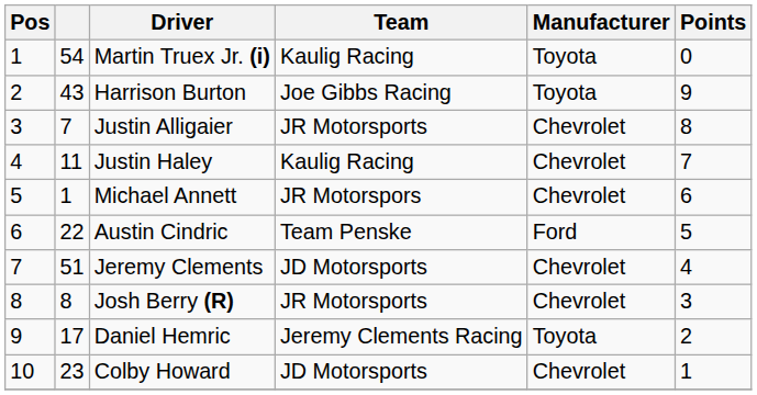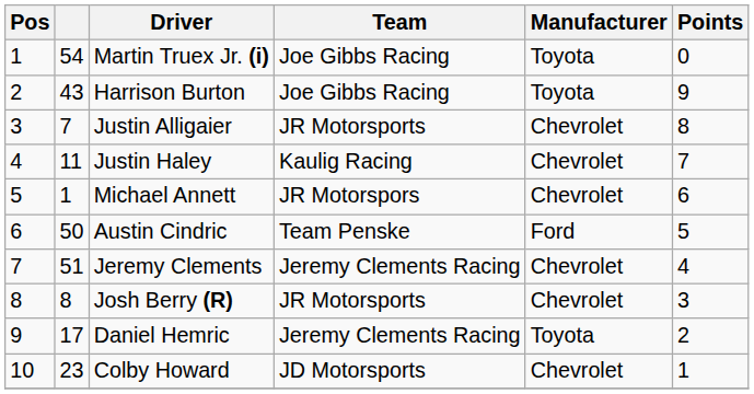 <table class="wikitable" style="font-size:98%">
 <tr>
 <th>Pos</th>
 <th></th>
 <th>Driver</th>
 <th>Team</th>
 <th>Manufacturer</th>
 <th>Points</th>
 </tr>
 <tr>
 <td>1</td>
 <td>54</td>
 <td>Martin Truex Jr. <strong>(i)</strong></td>
-<td>Kaulig Racing</td>
+<td>Joe Gibbs Racing</td>
 <td>Toyota</td>
 <td>0</td>
 </tr>
 <tr>
 <td>2</td>
 <td>43</td>
 <td>Harrison Burton</td>
 <td>Joe Gibbs Racing</td>
 <td>Toyota</td>
 <td>9</td>
 </tr>
 <tr>
 <td>3</td>
 <td>7</td>
 <td>Justin Alligaier</td>
 <td>JR Motorsports</td>
 <td>Chevrolet</td>
 <td>8</td>
 </tr>
 <tr>
 <td>4</td>
 <td>11</td>
 <td>Justin Haley</td>
 <td>Kaulig Racing</td>
 <td>Chevrolet</td>
 <td>7</td>
 </tr>
 <tr>
 <td>5</td>
 <td>1</td>
 <td>Michael Annett</td>
 <td>JR Motorspors</td>
 <td>Chevrolet</td>
 <td>6</td>
 </tr>
 <tr>
 <td>6</td>
-<td>22</td>
+<td>50</td>
 <td>Austin Cindric</td>
 <td>Team Penske</td>
 <td>Ford</td>
 <td>5</td>
 </tr>
 <tr>
 <td>7</td>
 <td>51</td>
 <td>Jeremy Clements</td>
-<td>JD Motorsports</td>
+<td>Jeremy Clements Racing</td>
 <td>Chevrolet</td>
 <td>4</td>
 </tr>
 <tr>
 <td>8</td>
 <td>8</td>
 <td>Josh Berry <strong>(R)</strong></td>
 <td>JR Motorsports</td>
 <td>Chevrolet</td>
 <td>3</td>
 </tr>
 <tr>
 <td>9</td>
 <td>17</td>
 <td>Daniel Hemric</td>
 <td>Jeremy Clements Racing</td>
 <td>Toyota</td>
 <td>2</td>
 </tr>
 <tr>
 <td>10</td>
 <td>23</td>
 <td>Colby Howard</td>
 <td>JD Motorsports</td>
 <td>Chevrolet</td>
 <td>1</td>
 </tr>
 <tr>
 </tr>
 </table>
